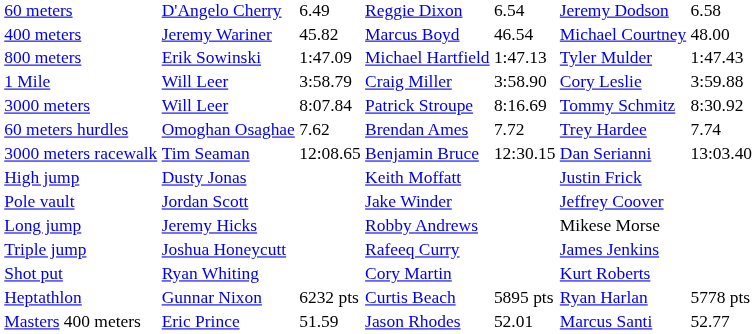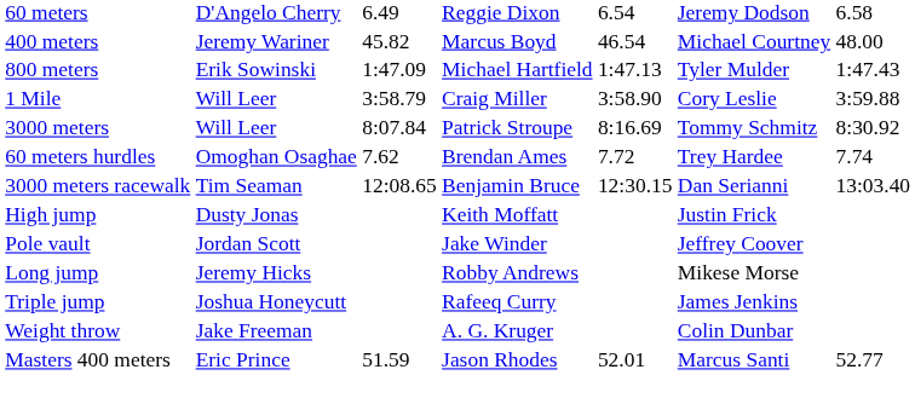 <table>
 <tr>
 <td><a href='#'>60 meters</a></td>
 <td><a href='#'>D'Angelo Cherry</a></td>
 <td>6.49</td>
 <td><a href='#'>Reggie Dixon</a></td>
 <td>6.54</td>
 <td><a href='#'>Jeremy Dodson</a></td>
 <td>6.58</td>
 </tr>
 <tr>
 <td><a href='#'>400 meters</a></td>
 <td><a href='#'>Jeremy Wariner</a></td>
 <td>45.82</td>
 <td><a href='#'>Marcus Boyd</a></td>
 <td>46.54</td>
 <td><a href='#'>Michael Courtney</a></td>
 <td>48.00</td>
 </tr>
 <tr>
 <td><a href='#'>800 meters</a></td>
 <td><a href='#'>Erik Sowinski</a></td>
 <td>1:47.09</td>
 <td><a href='#'>Michael Hartfield</a></td>
 <td>1:47.13</td>
 <td><a href='#'>Tyler Mulder</a></td>
 <td>1:47.43</td>
 </tr>
 <tr>
 <td><a href='#'>1 Mile</a></td>
 <td><a href='#'>Will Leer</a></td>
 <td>3:58.79</td>
 <td><a href='#'>Craig Miller</a></td>
 <td>3:58.90</td>
 <td><a href='#'>Cory Leslie</a></td>
 <td>3:59.88</td>
 </tr>
 <tr>
 <td><a href='#'>3000 meters</a></td>
 <td><a href='#'>Will Leer</a></td>
 <td>8:07.84</td>
 <td><a href='#'>Patrick Stroupe</a></td>
 <td>8:16.69</td>
 <td><a href='#'>Tommy Schmitz</a></td>
 <td>8:30.92</td>
 </tr>
 <tr>
 <td><a href='#'>60 meters hurdles</a></td>
 <td><a href='#'>Omoghan Osaghae</a></td>
 <td>7.62</td>
 <td><a href='#'>Brendan Ames</a></td>
 <td>7.72</td>
 <td><a href='#'>Trey Hardee</a></td>
 <td>7.74</td>
 </tr>
 <tr>
 <td><a href='#'>3000 meters racewalk</a></td>
 <td><a href='#'>Tim Seaman</a></td>
 <td>12:08.65</td>
 <td><a href='#'>Benjamin Bruce</a></td>
 <td>12:30.15</td>
 <td><a href='#'>Dan Serianni</a></td>
 <td>13:03.40</td>
 </tr>
 <tr>
 <td><a href='#'>High jump</a></td>
 <td><a href='#'>Dusty Jonas</a></td>
 <td></td>
 <td><a href='#'>Keith Moffatt</a></td>
 <td></td>
 <td><a href='#'>Justin Frick</a></td>
 <td></td>
 </tr>
 <tr>
 <td><a href='#'>Pole vault</a></td>
 <td><a href='#'>Jordan Scott</a></td>
 <td></td>
 <td><a href='#'>Jake Winder</a></td>
 <td></td>
 <td><a href='#'>Jeffrey Coover</a></td>
 <td></td>
 </tr>
 <tr>
 <td><a href='#'>Long jump</a></td>
 <td><a href='#'>Jeremy Hicks</a></td>
 <td></td>
 <td><a href='#'>Robby Andrews</a></td>
 <td></td>
 <td>Mikese Morse</td>
 <td></td>
 </tr>
 <tr>
 <td><a href='#'>Triple jump</a></td>
 <td><a href='#'>Joshua Honeycutt</a></td>
 <td></td>
 <td><a href='#'>Rafeeq Curry</a></td>
 <td></td>
 <td><a href='#'>James Jenkins</a></td>
 <td></td>
 </tr>
 <tr>
-<td><a href='#'>Shot put</a></td>
-<td><a href='#'>Ryan Whiting</a></td>
+<td><a href='#'>Weight throw</a></td>
+<td><a href='#'>Jake Freeman</a></td>
 <td></td>
-<td><a href='#'>Cory Martin</a></td>
+<td><a href='#'>A. G. Kruger</a></td>
 <td></td>
-<td><a href='#'>Kurt Roberts</a></td>
+<td><a href='#'>Colin Dunbar</a></td>
 <td></td>
-</tr>
-<tr>
-<td><a href='#'>Heptathlon</a></td>
-<td><a href='#'>Gunnar Nixon</a></td>
-<td>6232 pts</td>
-<td><a href='#'>Curtis Beach</a></td>
-<td>5895 pts</td>
-<td><a href='#'>Ryan Harlan</a></td>
-<td>5778 pts</td>
 </tr>
 <tr>
 <td><a href='#'>Masters</a> 400 meters</td>
 <td><a href='#'>Eric Prince</a></td>
 <td>51.59</td>
 <td><a href='#'>Jason Rhodes</a></td>
 <td>52.01</td>
 <td><a href='#'>Marcus Santi</a></td>
 <td>52.77</td>
 </tr>
 </table>
